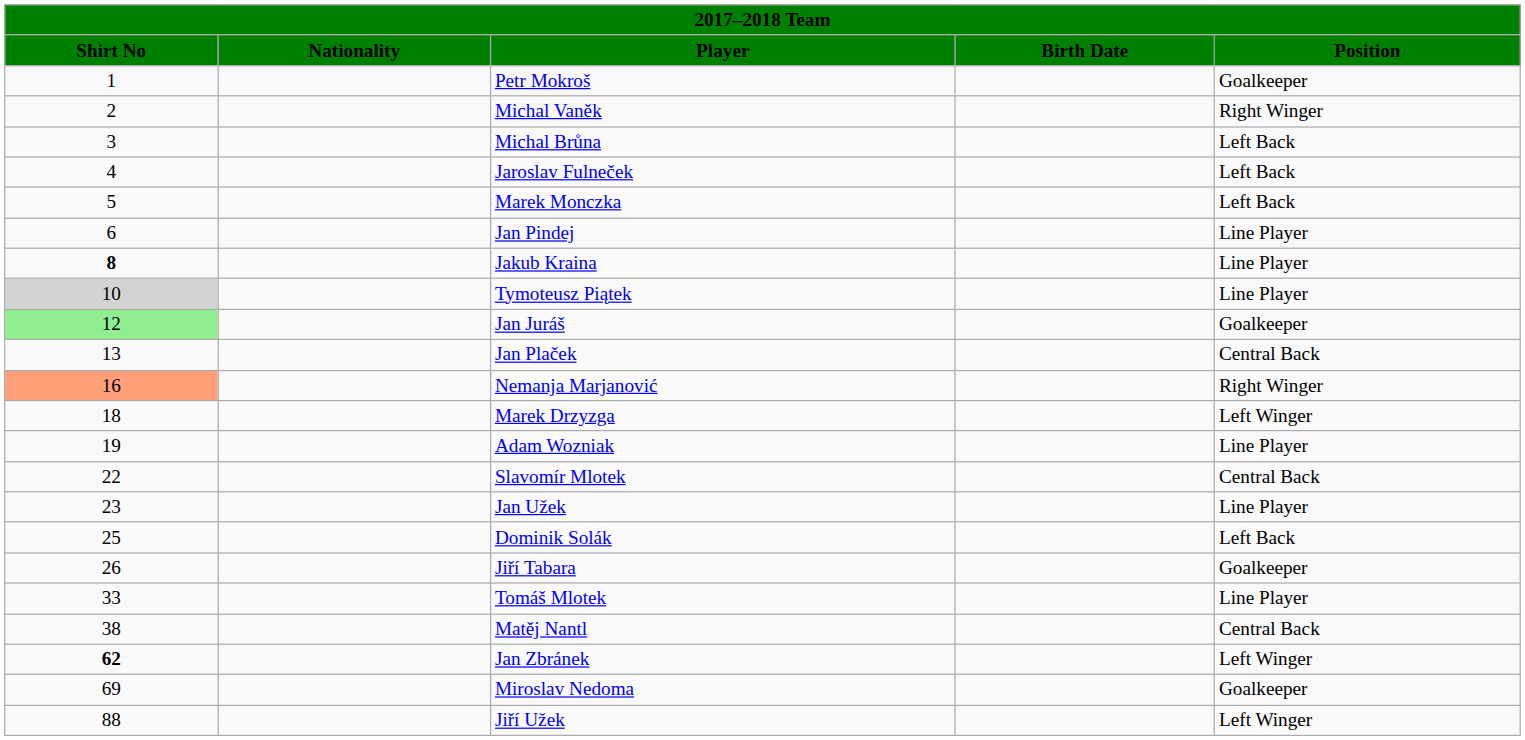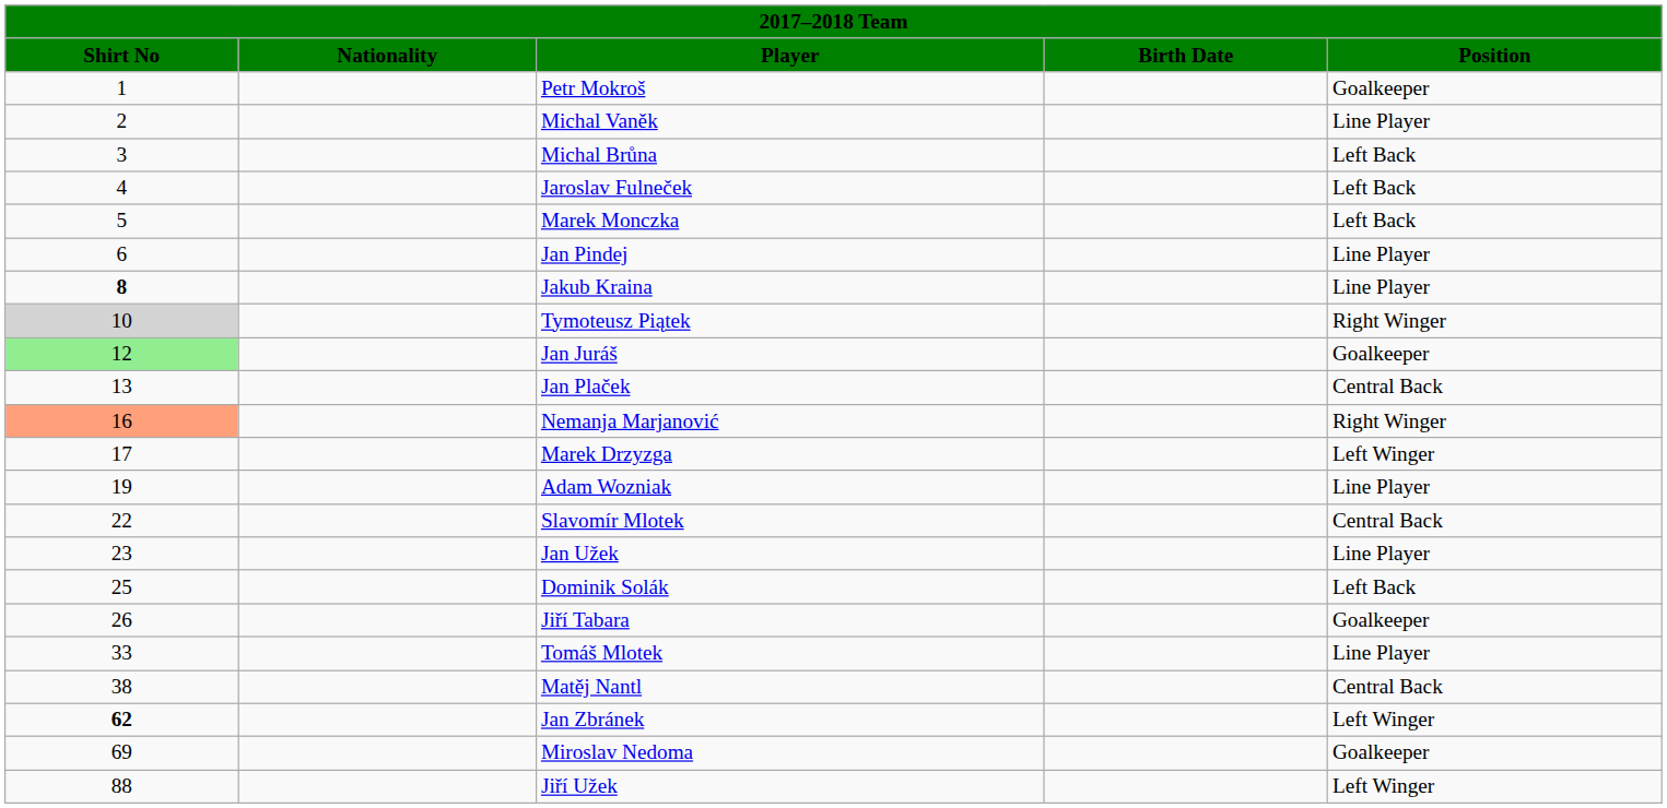 <table class="wikitable collapsible collapsed" style="width:100%">
 <tr>
 <th colspan=5 style="background-color:green;color:#000000;text-align:center;"> <strong>2017–2018 Team</strong></th>
 </tr>
 <tr>
 <th style="color:#000000; background:green">Shirt No</th>
 <th style="color:#000000; background:green">Nationality</th>
 <th style="color:#000000; background:green">Player</th>
 <th style="color:#000000; background:green">Birth Date</th>
 <th style="color:#000000; background:green">Position</th>
 </tr>
 <tr>
 <td align=center>1</td>
 <td></td>
 <td><a href='#'>Petr Mokroš</a></td>
 <td></td>
 <td>Goalkeeper</td>
 </tr>
 <tr>
 <td align=center>2</td>
 <td></td>
 <td><a href='#'>Michal Vaněk</a></td>
 <td></td>
-<td>Right Winger</td>
+<td>Line Player</td>
 </tr>
 <tr>
 <td align=center>3</td>
 <td></td>
 <td><a href='#'>Michal Brůna</a></td>
 <td></td>
 <td>Left Back</td>
 </tr>
 <tr>
 <td align=center>4</td>
 <td></td>
 <td><a href='#'>Jaroslav Fulneček</a></td>
 <td></td>
 <td>Left Back</td>
 </tr>
 <tr>
 <td align=center>5</td>
 <td></td>
 <td><a href='#'>Marek Monczka</a></td>
 <td></td>
 <td>Left Back</td>
 </tr>
 <tr>
 <td align=center>6</td>
 <td></td>
 <td><a href='#'>Jan Pindej</a></td>
 <td></td>
 <td>Line Player</td>
 </tr>
 <tr>
 <td align=center><strong>8</strong></td>
 <td></td>
 <td><a href='#'>Jakub Kraina</a></td>
 <td></td>
 <td>Line Player</td>
 </tr>
 <tr>
 <td align=center style="background: lightgrey;">10</td>
 <td></td>
 <td><a href='#'>Tymoteusz Piątek</a></td>
 <td></td>
-<td>Line Player</td>
+<td>Right Winger</td>
 </tr>
 <tr>
 <td align=center style="background: lightgreen;">12</td>
 <td></td>
 <td><a href='#'>Jan Juráš</a></td>
 <td></td>
 <td>Goalkeeper</td>
 </tr>
 <tr>
 <td align=center>13</td>
 <td></td>
 <td><a href='#'>Jan Plaček</a></td>
 <td></td>
 <td>Central Back</td>
 </tr>
 <tr>
 <td align=center style="background: lightsalmon;">16</td>
 <td></td>
 <td><a href='#'>Nemanja Marjanović</a></td>
 <td></td>
 <td>Right Winger</td>
 </tr>
 <tr>
-<td align=center>18</td>
+<td align=center>17</td>
 <td></td>
 <td><a href='#'>Marek Drzyzga</a></td>
 <td></td>
 <td>Left Winger</td>
 </tr>
 <tr>
 <td align=center>19</td>
 <td></td>
 <td><a href='#'>Adam Wozniak</a></td>
 <td></td>
 <td>Line Player</td>
 </tr>
 <tr>
 <td align=center>22</td>
 <td></td>
 <td><a href='#'>Slavomír Mlotek</a></td>
 <td></td>
 <td>Central Back</td>
 </tr>
 <tr>
 <td align=center>23</td>
 <td></td>
 <td><a href='#'>Jan Užek</a></td>
 <td></td>
 <td>Line Player</td>
 </tr>
 <tr>
 <td align=center>25</td>
 <td></td>
 <td><a href='#'>Dominik Solák</a></td>
 <td></td>
 <td>Left Back</td>
 </tr>
 <tr>
 <td align=center>26</td>
 <td></td>
 <td><a href='#'>Jiří Tabara</a></td>
 <td></td>
 <td>Goalkeeper</td>
 </tr>
 <tr>
 <td align=center>33</td>
 <td></td>
 <td><a href='#'>Tomáš Mlotek</a></td>
 <td></td>
 <td>Line Player</td>
 </tr>
 <tr>
 <td align=center>38</td>
 <td></td>
 <td><a href='#'>Matěj Nantl</a></td>
 <td></td>
 <td>Central Back</td>
 </tr>
 <tr>
 <td align=center><strong>62</strong></td>
 <td></td>
 <td><a href='#'>Jan Zbránek</a></td>
 <td></td>
 <td>Left Winger</td>
 </tr>
 <tr>
 <td align=center>69</td>
 <td></td>
 <td><a href='#'>Miroslav Nedoma</a></td>
 <td></td>
 <td>Goalkeeper</td>
 </tr>
 <tr>
 <td align=center>88</td>
 <td></td>
 <td><a href='#'>Jiří Užek</a></td>
 <td></td>
 <td>Left Winger</td>
 </tr>
 </table>
